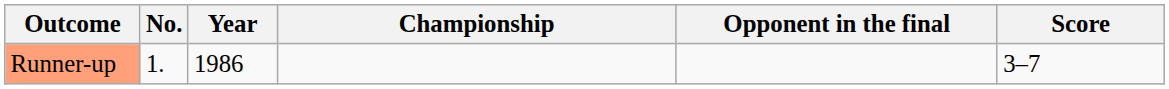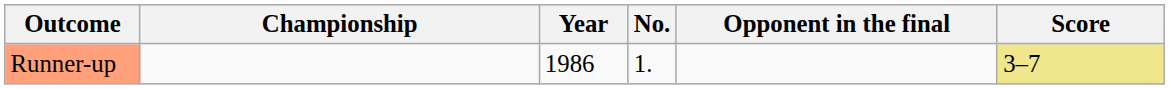 <table class="sortable wikitable">
 <tr>
 <th width="80">Outcome</th>
+<th width="250">Championship</th>
+<th width="50">Year</th>
 <th width="20">No.</th>
-<th width="50">Year</th>
-<th width="250">Championship</th>
 <th width="200">Opponent in the final</th>
 <th width="100">Score</th>
 </tr>
 <tr>
 <td style="background:#ffa07a;">Runner-up</td>
+<td></td>
+<td>1986</td>
 <td>1.</td>
-<td>1986</td>
-<td></td>
 <td> </td>
-<td>3–7</td>
+<td style="background: khaki;">3–7</td>
 </tr>
 </table>
